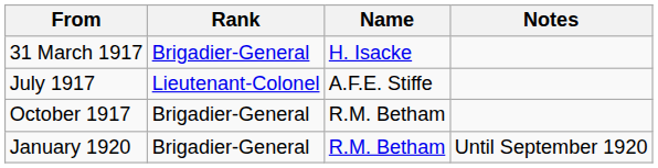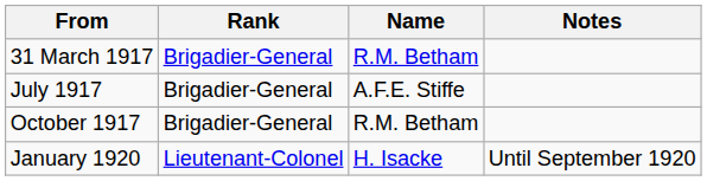 <table class="wikitable">
 <tr>
 <th>From</th>
 <th>Rank</th>
 <th>Name</th>
 <th>Notes</th>
 </tr>
 <tr>
 <td>31 March 1917</td>
 <td><a href='#'>Brigadier-General</a></td>
-<td><a href='#'>H. Isacke</a></td>
+<td><a href='#'>R.M. Betham</a></td>
 <td></td>
 </tr>
 <tr>
 <td>July 1917</td>
-<td><a href='#'>Lieutenant-Colonel</a></td>
+<td>Brigadier-General</td>
 <td>A.F.E. Stiffe</td>
 <td></td>
 </tr>
 <tr>
 <td>October 1917</td>
 <td>Brigadier-General</td>
 <td>R.M. Betham</td>
 <td></td>
 </tr>
 <tr>
 <td>January 1920</td>
-<td>Brigadier-General</td>
-<td><a href='#'>R.M. Betham</a></td>
+<td><a href='#'>Lieutenant-Colonel</a></td>
+<td><a href='#'>H. Isacke</a></td>
 <td>Until September 1920</td>
 </tr>
 </table>
